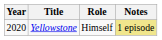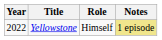 <table class="wikitable">
 <tr>
 <th>Year</th>
 <th>Title</th>
 <th>Role</th>
 <th>Notes</th>
 </tr>
 <tr>
-<td>2020</td>
+<td>2022</td>
 <td><em><a href='#'>Yellowstone</a></em></td>
 <td>Himself</td>
 <td style="background: khaki;">1 episode</td>
 </tr>
 </table>
